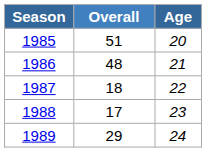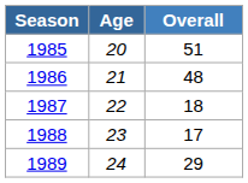 <table class="wikitable" style="font-size:95%; text-align:center; border:grey solid 1px; border-collapse:collapse; background:#ffffff;">
 <tr>
 <th style="background-color:#369; color:white; width:60px;"> Season </th>
+<th style="background-color:#369; color:white; width:40px;"> Age </th>
 <th style="background-color:#4180be; color:white; width:75px;">Overall</th>
-<th style="background-color:#369; color:white; width:40px;"> Age </th>
 </tr>
 <tr>
 <td><a href='#'>1985</a></td>
+<td><em>20</em></td>
 <td>51</td>
-<td><em>20</em></td>
 </tr>
 <tr>
 <td><a href='#'>1986</a></td>
+<td><em>21</em></td>
 <td>48</td>
-<td><em>21</em></td>
 </tr>
 <tr>
 <td><a href='#'>1987</a></td>
+<td><em>22</em></td>
 <td>18</td>
-<td><em>22</em></td>
 </tr>
 <tr>
 <td><a href='#'>1988</a></td>
+<td><em>23</em></td>
 <td>17</td>
-<td><em>23</em></td>
 </tr>
 <tr>
 <td><a href='#'>1989</a></td>
+<td><em>24</em></td>
 <td>29</td>
-<td><em>24</em></td>
 </tr>
 </table>
